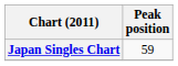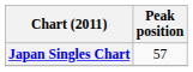 <table class="wikitable sortable plainrowheaders">
 <tr>
 <th scope="col">Chart (2011)</th>
 <th scope="col">Peak<br>position</th>
 </tr>
 <tr>
 <th scope="row"><a href='#'>Japan Singles Chart</a></th>
-<td style="text-align:center;">59</td>
+<td style="text-align:center;">57</td>
 </tr>
 <tr>
 </tr>
 </table>
